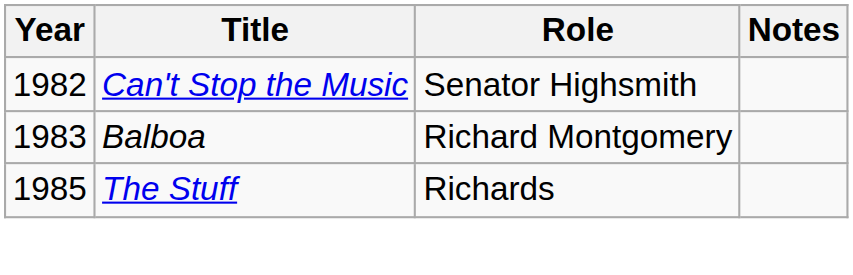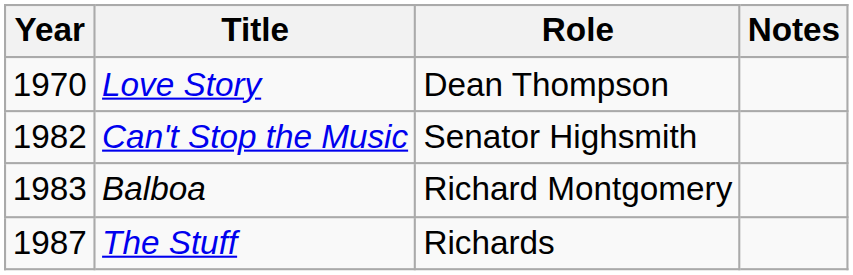 <table class="wikitable">
 <tr>
 <th>Year</th>
 <th>Title</th>
 <th>Role</th>
 <th>Notes</th>
+</tr>
+<tr>
+<td>1970</td>
+<td><em><a href='#'>Love Story</a></em></td>
+<td>Dean Thompson</td>
+<td></td>
 </tr>
 <tr>
 <td>1982</td>
 <td><em><a href='#'>Can't Stop the Music</a></em></td>
 <td>Senator Highsmith</td>
 <td></td>
 </tr>
 <tr>
 <td>1983</td>
 <td><em>Balboa</em></td>
 <td>Richard Montgomery</td>
 <td></td>
 </tr>
 <tr>
-<td>1985</td>
+<td>1987</td>
 <td><em><a href='#'>The Stuff</a></em></td>
 <td>Richards</td>
 <td></td>
 </tr>
 </table>
